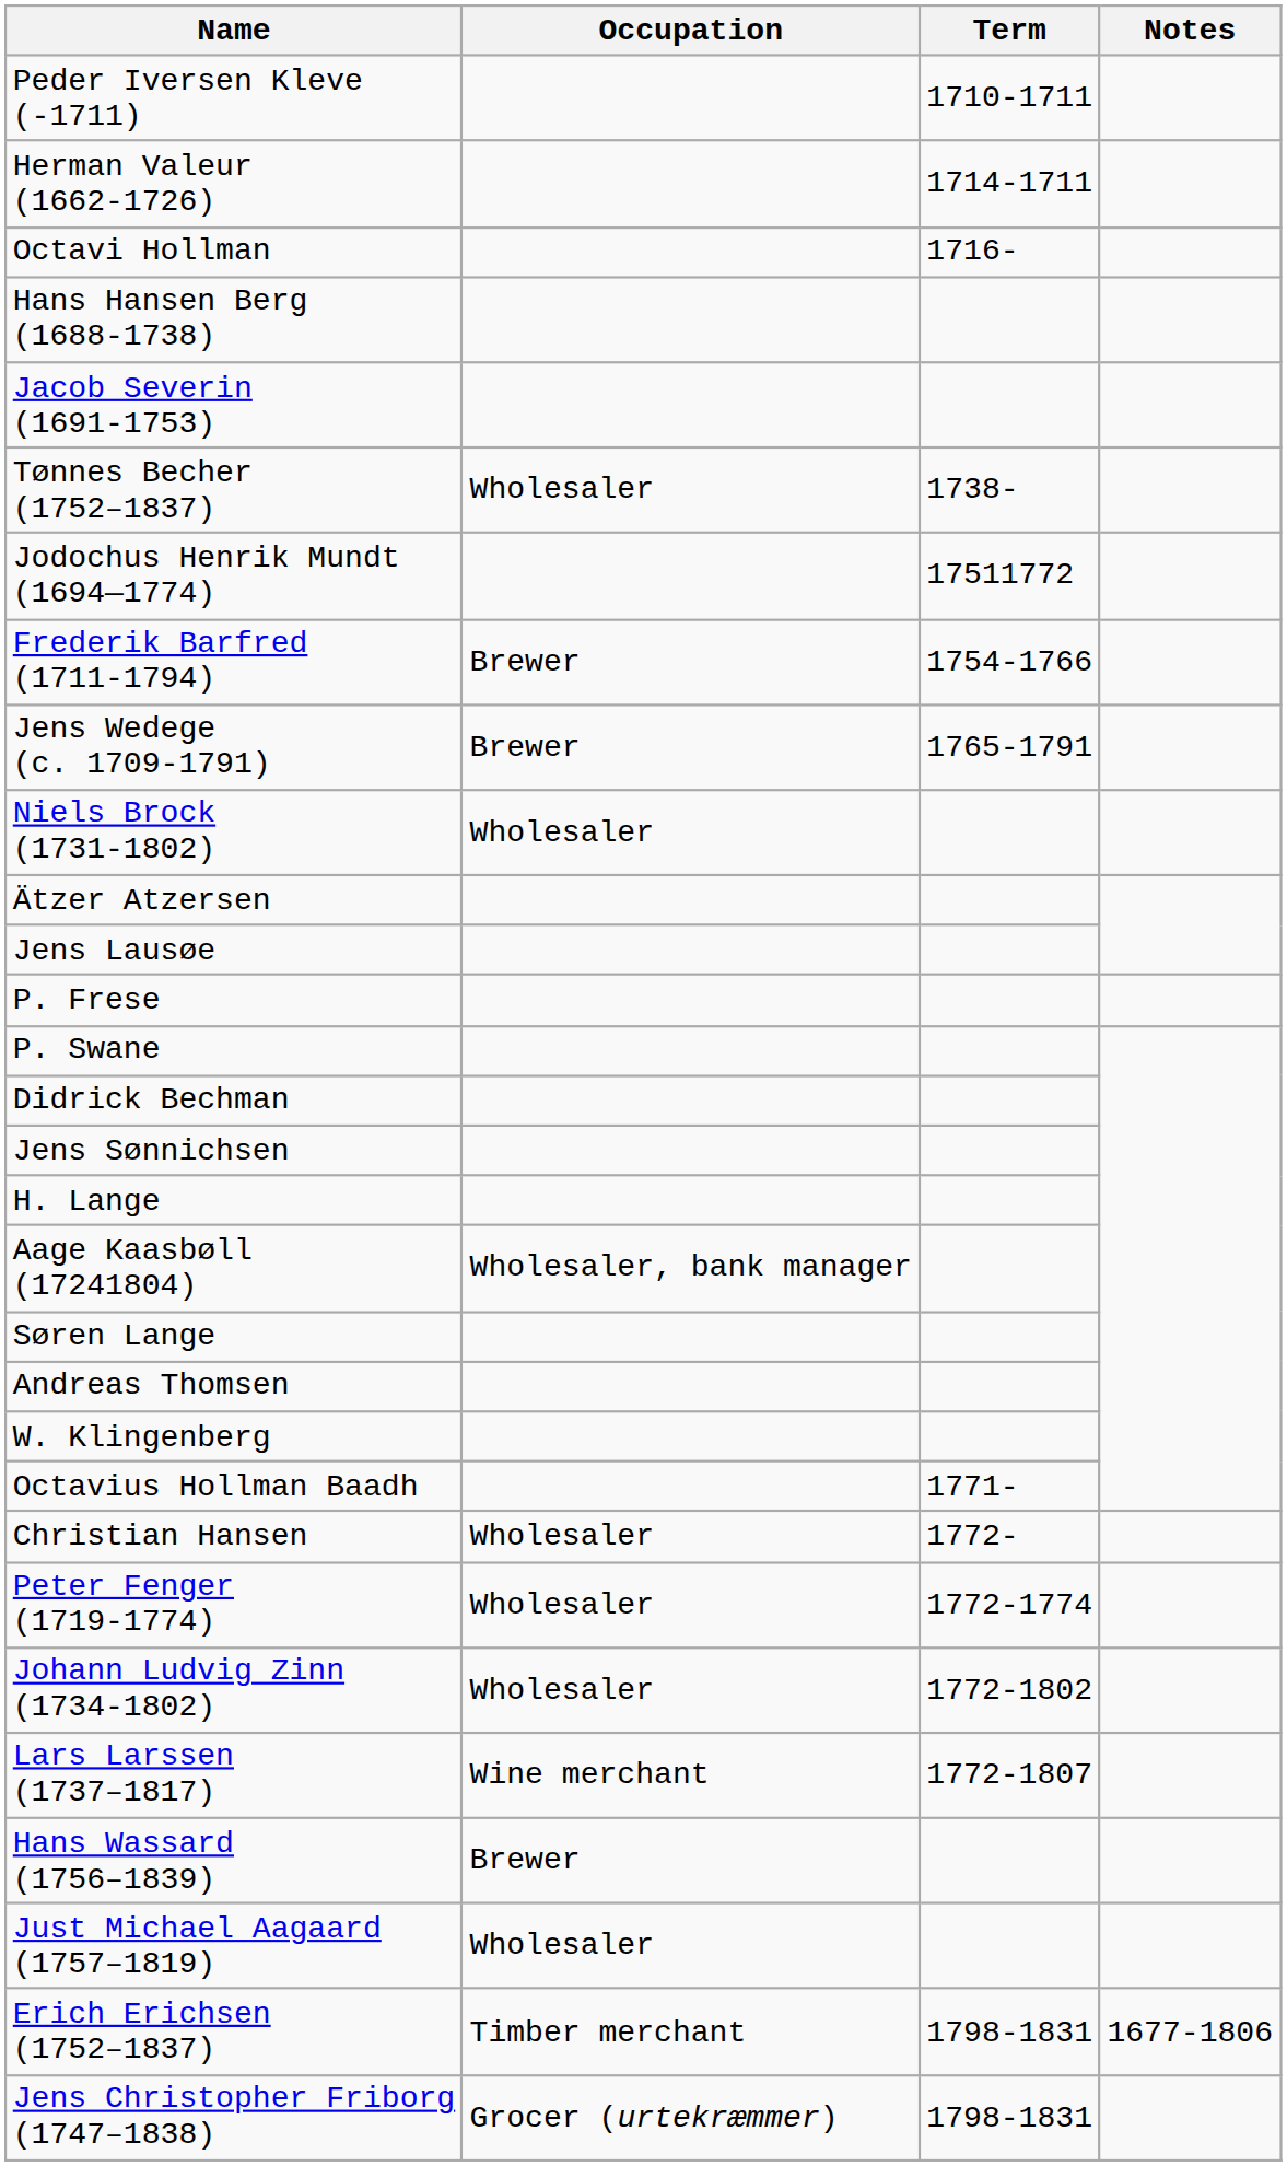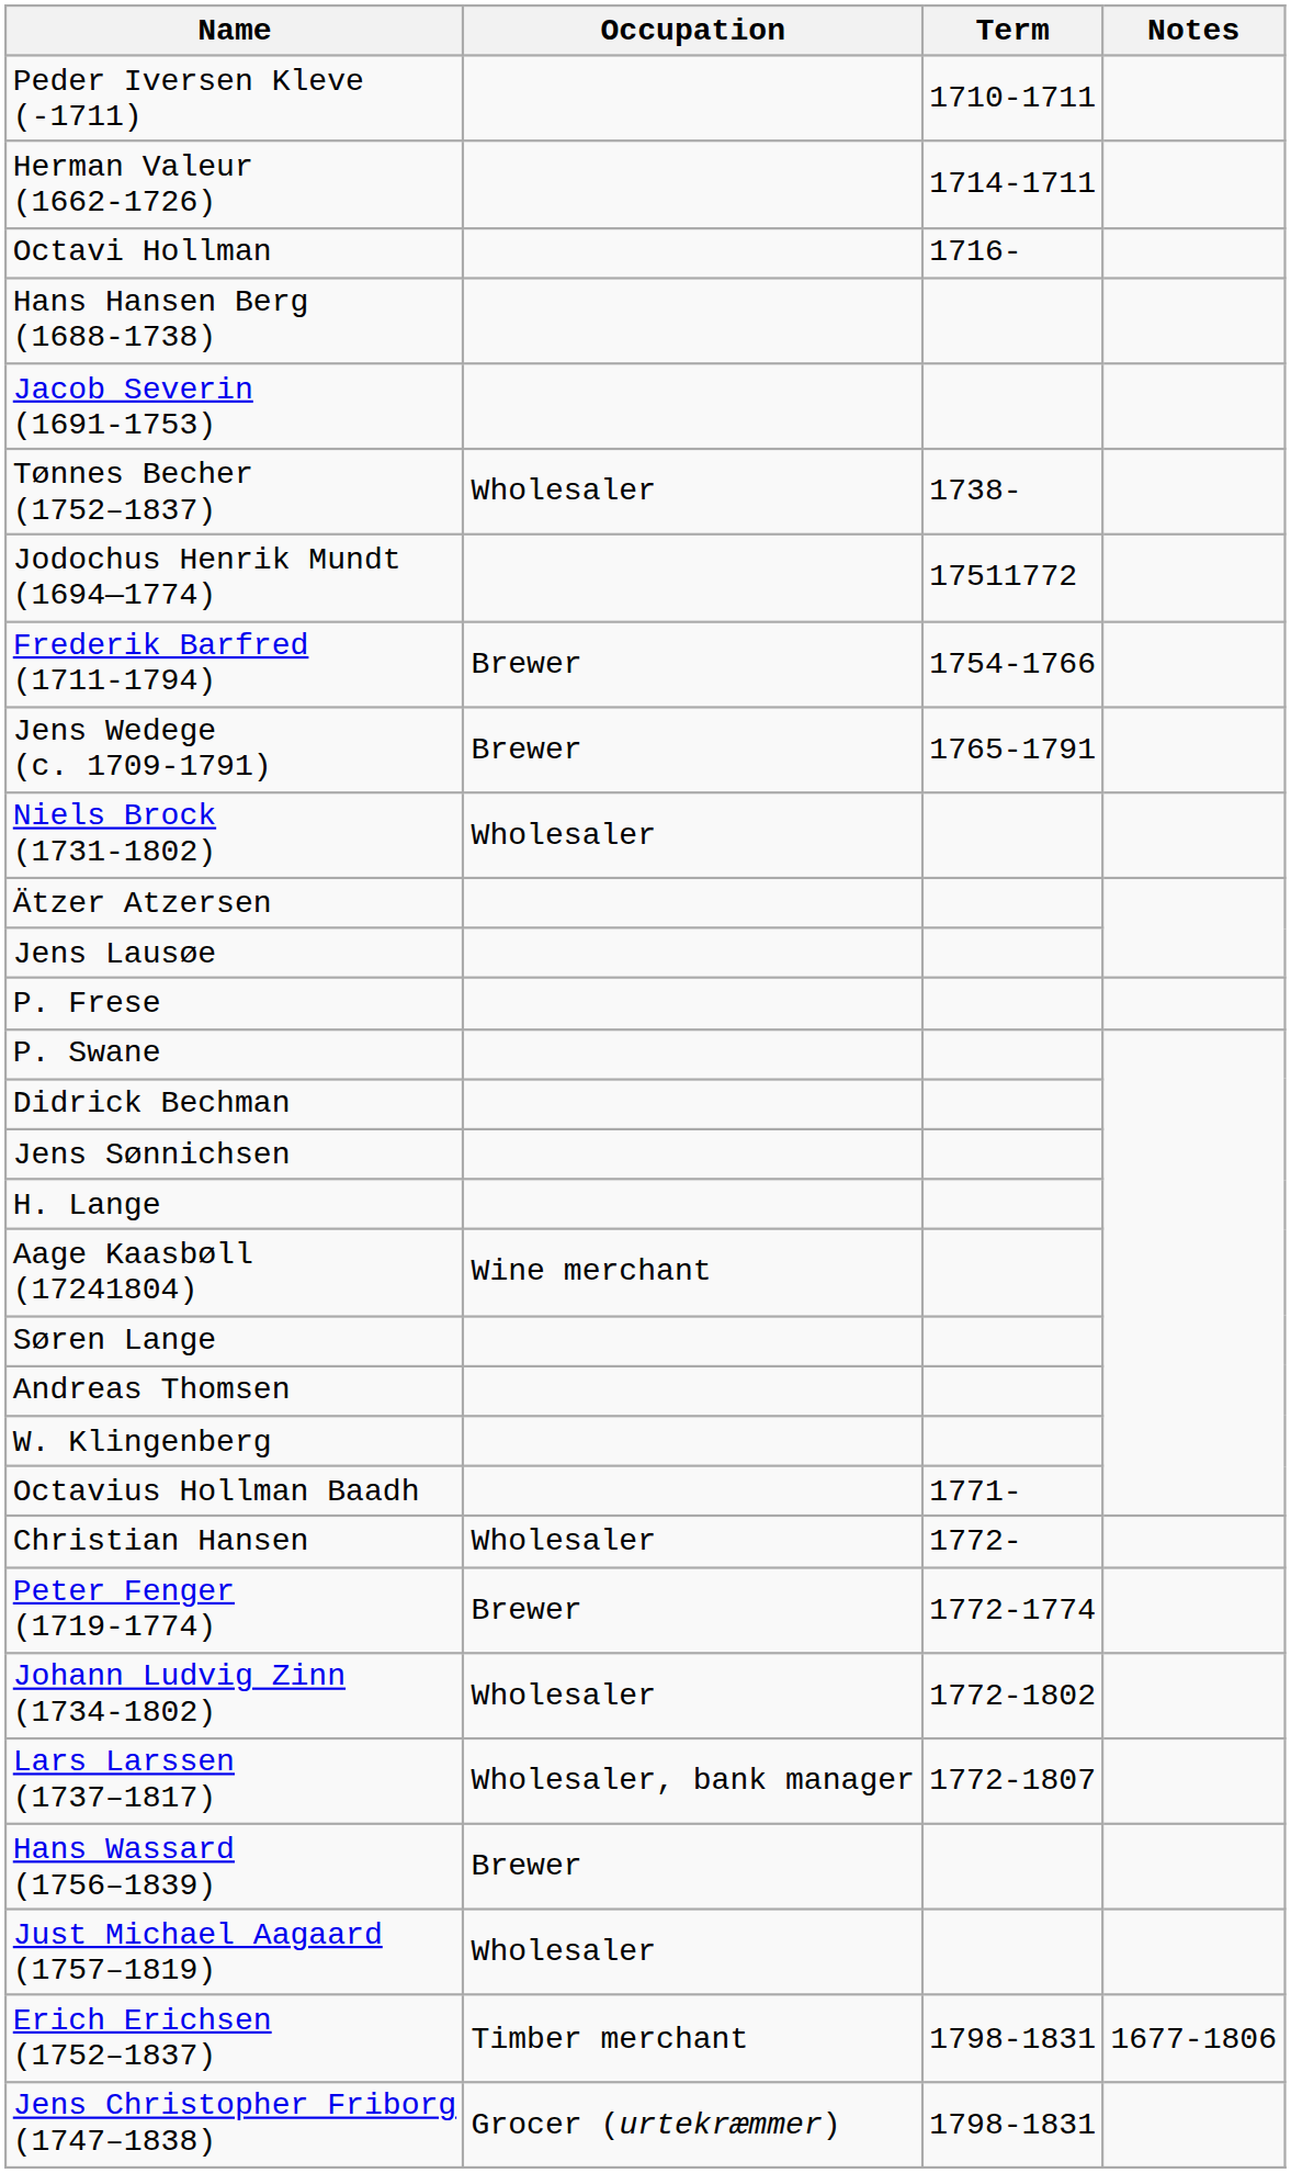 <table class="wikitable sortable">
 <tr>
 <th>Name</th>
 <th>Occupation</th>
 <th>Term</th>
 <th>Notes</th>
 </tr>
 <tr>
 <td>Peder Iversen Kleve <br>(-1711)</td>
 <td></td>
 <td>1710-1711</td>
 <td></td>
 </tr>
 <tr>
 <td>Herman Valeur <br>(1662-1726)</td>
 <td></td>
 <td>1714-1711</td>
 <td></td>
 </tr>
 <tr>
 <td>Octavi Hollman</td>
 <td></td>
 <td>1716-</td>
 <td></td>
 </tr>
 <tr>
 <td>Hans Hansen Berg <br>(1688-1738)</td>
 <td></td>
 <td></td>
 <td></td>
 </tr>
 <tr>
 <td><a href='#'>Jacob Severin</a> <br>(1691-1753)</td>
 <td></td>
 <td></td>
 <td></td>
 </tr>
 <tr>
 <td>Tønnes Becher<br> (1752–1837)</td>
 <td>Wholesaler</td>
 <td>1738-</td>
 <td></td>
 </tr>
 <tr>
 <td>Jodochus Henrik Mundt <br>(1694—1774)</td>
 <td></td>
 <td>17511772</td>
 <td></td>
 </tr>
 <tr>
 <td><a href='#'>Frederik Barfred</a> <br> (1711-1794)</td>
 <td>Brewer</td>
 <td>1754-1766</td>
 <td></td>
 </tr>
 <tr>
 <td>Jens Wedege <br> (c. 1709-1791)</td>
 <td>Brewer</td>
 <td>1765-1791</td>
 </tr>
 <tr>
 <td><a href='#'>Niels Brock</a> <br> (1731-1802)</td>
 <td>Wholesaler</td>
 <td></td>
 <td></td>
 </tr>
 <tr>
 <td>Ätzer Atzersen</td>
 <td></td>
 <td></td>
 </tr>
 <tr>
 <td>Jens Lausøe</td>
 <td></td>
 <td></td>
 </tr>
 <tr>
 <td>P. Frese</td>
 <td></td>
 <td></td>
 <td></td>
 </tr>
 <tr>
 <td>P. Swane</td>
 <td></td>
 <td></td>
 </tr>
 <tr>
 <td>Didrick Bechman</td>
 <td></td>
 <td></td>
 </tr>
 <tr>
 <td>Jens Sønnichsen</td>
 <td></td>
 <td></td>
 </tr>
 <tr>
 <td>H. Lange</td>
 <td></td>
 <td></td>
 </tr>
 <tr>
 <td>Aage Kaasbøll <br>(17241804)</td>
-<td>Wholesaler, bank manager</td>
+<td>Wine merchant</td>
 <td></td>
 </tr>
 <tr>
 <td>Søren Lange</td>
 <td></td>
 <td></td>
 </tr>
 <tr>
 <td>Andreas Thomsen</td>
 <td></td>
 <td></td>
 </tr>
 <tr>
 <td>W. Klingenberg</td>
 <td></td>
 <td></td>
 </tr>
 <tr>
 <td>Octavius Hollman Baadh</td>
 <td></td>
 <td>1771-</td>
 </tr>
 <tr>
 <td>Christian Hansen</td>
 <td>Wholesaler</td>
 <td>1772-</td>
 <td></td>
 </tr>
 <tr>
 <td><a href='#'>Peter Fenger</a> <br>(1719-1774)</td>
-<td>Wholesaler</td>
+<td>Brewer</td>
 <td>1772-1774</td>
 <td></td>
 </tr>
 <tr>
 <td><a href='#'>Johann Ludvig Zinn</a> <br> (1734-1802)</td>
 <td>Wholesaler</td>
 <td>1772-1802</td>
 <td></td>
 </tr>
 <tr>
 <td><a href='#'>Lars Larssen</a> <br> (1737–1817)</td>
-<td>Wine merchant</td>
+<td>Wholesaler, bank manager</td>
 <td>1772-1807</td>
 <td></td>
 </tr>
 <tr>
 <td><a href='#'>Hans Wassard</a> <br> (1756–1839)</td>
 <td>Brewer</td>
 <td></td>
 <td></td>
 </tr>
 <tr>
 <td><a href='#'>Just Michael Aagaard</a> <br> (1757–1819)</td>
 <td>Wholesaler</td>
 <td></td>
 <td></td>
 </tr>
 <tr>
 <td><a href='#'>Erich Erichsen</a> <br> (1752–1837)</td>
 <td>Timber merchant</td>
 <td>1798-1831</td>
 <td>1677-1806</td>
 </tr>
 <tr>
 <td><a href='#'>Jens Christopher Friborg</a> <br> (1747–1838)</td>
 <td>Grocer (<em>urtekræmmer</em>)</td>
 <td>1798-1831</td>
 <td></td>
 </tr>
 <tr>
 </tr>
 </table>
